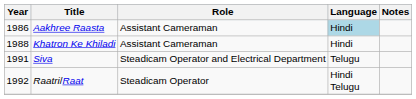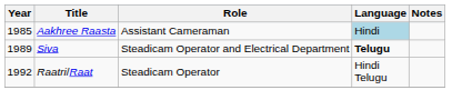 <table class="wikitable">
 <tr style="background:#d1e4fd;">
 <th>Year</th>
 <th>Title</th>
 <th>Role</th>
 <th>Language</th>
 <th>Notes</th>
 </tr>
 <tr>
-<td>1986</td>
+<td>1985</td>
 <td><em><a href='#'>Aakhree Raasta</a></em></td>
 <td>Assistant Cameraman</td>
 <td style="background: lightblue;">Hindi</td>
 <td></td>
 </tr>
 <tr>
-<td>1988</td>
-<td><em><a href='#'>Khatron Ke Khiladi</a></em></td>
-<td>Assistant Cameraman</td>
-<td>Hindi</td>
-<td></td>
-</tr>
-<tr>
-<td>1991</td>
+<td>1989</td>
 <td><em><a href='#'>Siva</a></em></td>
 <td>Steadicam Operator and Electrical Department</td>
-<td>Telugu</td>
+<td><strong>Telugu</strong></td>
 <td></td>
 </tr>
 <tr>
 <td>1992</td>
 <td><em>Raatri</em>/<em><a href='#'>Raat</a></em></td>
 <td>Steadicam Operator</td>
 <td>Hindi<br>Telugu</td>
 <td></td>
 </tr>
 <tr>
 </tr>
 </table>
